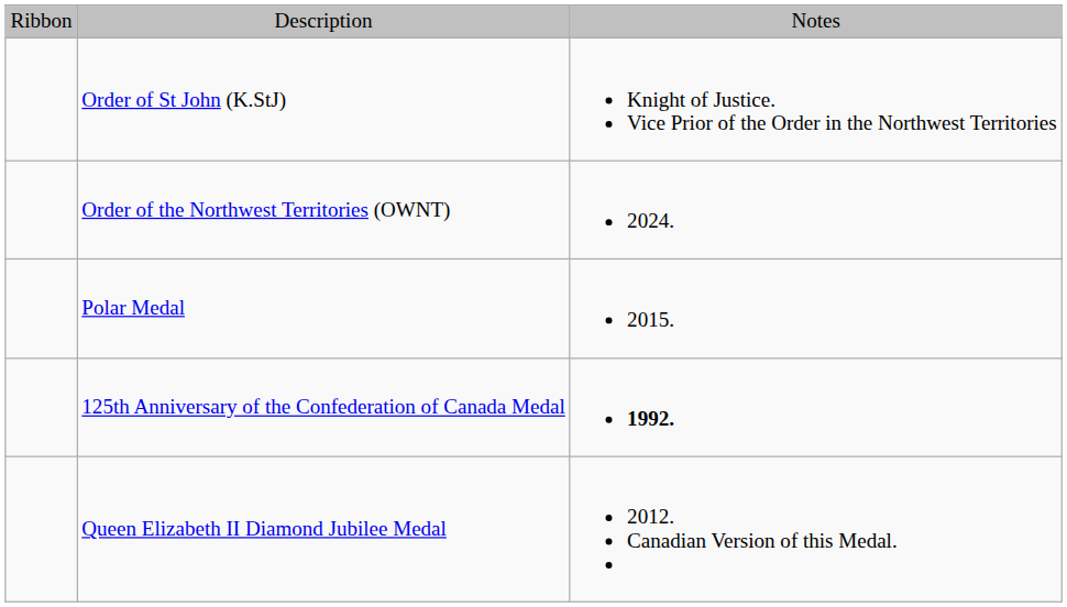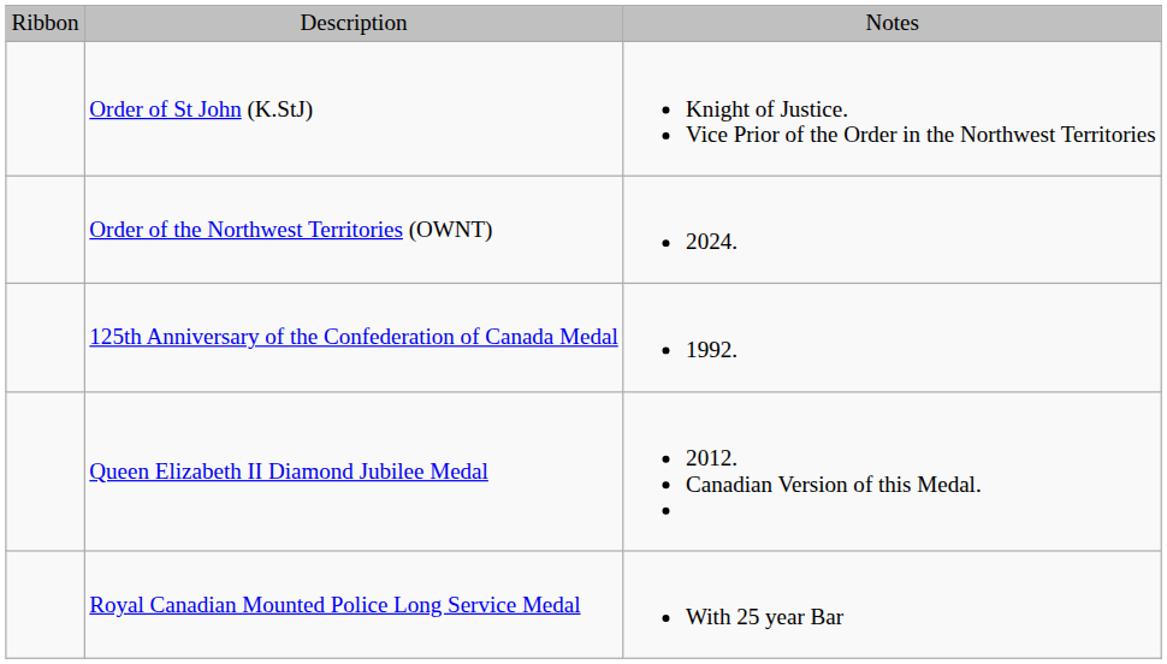 <table style="margin-left: auto; margin-right: auto; border: none;" class="wikitable">
 <tr style="background:silver; text-align:center">
 <td>Ribbon</td>
 <td>Description</td>
 <td>Notes</td>
 </tr>
 <tr>
 <td></td>
 <td><a href='#'>Order of St John</a> (K.StJ)</td>
 <td><br><ul><li>Knight of Justice.</li><li>Vice Prior of the Order in the Northwest Territories</li></ul></td>
 </tr>
 <tr>
 <td></td>
 <td><a href='#'>Order of the Northwest Territories</a> (OWNT)</td>
 <td><br><ul><li>2024.</li></ul></td>
 </tr>
 <tr>
 <td></td>
-<td><a href='#'>Polar Medal</a></td>
-<td><br><ul><li>2015.</li></ul></td>
-</tr>
-<tr>
-<td></td>
 <td><a href='#'>125th Anniversary of the Confederation of Canada Medal</a></td>
-<td><strong><br><ul><li>1992.</li></ul></strong></td>
+<td><br><ul><li>1992.</li></ul></td>
 </tr>
 <tr>
 <td></td>
 <td><a href='#'>Queen Elizabeth II Diamond Jubilee Medal</a></td>
 <td><br><ul><li>2012.</li><li>Canadian Version of this Medal.</li><li></li></ul></td>
 </tr>
 <tr>
+<td></td>
+<td><a href='#'>Royal Canadian Mounted Police Long Service Medal</a></td>
+<td><br><ul><li>With 25 year Bar</li></ul></td>
+</tr>
+<tr>
 </tr>
 </table>
